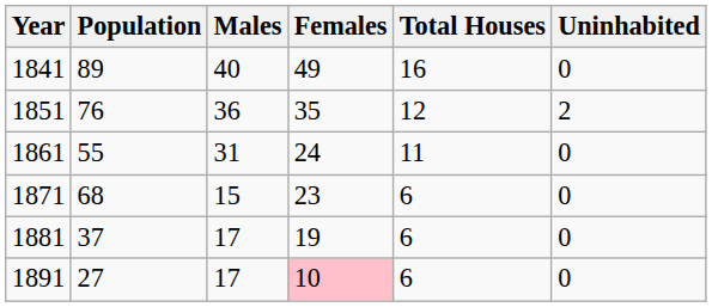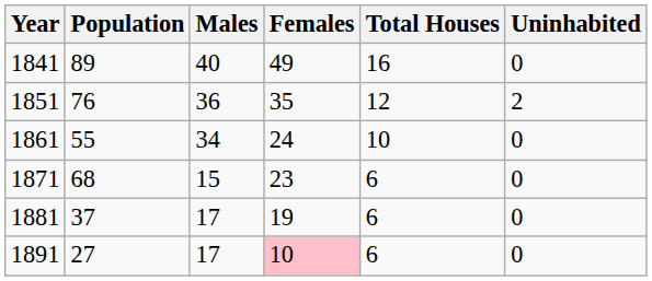 <table class="wikitable">
 <tr>
 <th>Year</th>
 <th>Population</th>
 <th>Males</th>
 <th>Females</th>
 <th>Total Houses</th>
 <th>Uninhabited</th>
 </tr>
 <tr>
 <td>1841</td>
 <td>89</td>
 <td>40</td>
 <td>49</td>
 <td>16</td>
 <td>0</td>
 </tr>
 <tr>
 <td>1851</td>
 <td>76</td>
 <td>36</td>
 <td>35</td>
 <td>12</td>
 <td>2</td>
 </tr>
 <tr>
 <td>1861</td>
 <td>55</td>
-<td>31</td>
+<td>34</td>
 <td>24</td>
-<td>11</td>
+<td>10</td>
 <td>0</td>
 </tr>
 <tr>
 <td>1871</td>
 <td>68</td>
 <td>15</td>
 <td>23</td>
 <td>6</td>
 <td>0</td>
 </tr>
 <tr>
 <td>1881</td>
 <td>37</td>
 <td>17</td>
 <td>19</td>
 <td>6</td>
 <td>0</td>
 </tr>
 <tr>
 <td>1891</td>
 <td>27</td>
 <td>17</td>
 <td style="background: pink;">10</td>
 <td>6</td>
 <td>0</td>
 </tr>
 </table>
